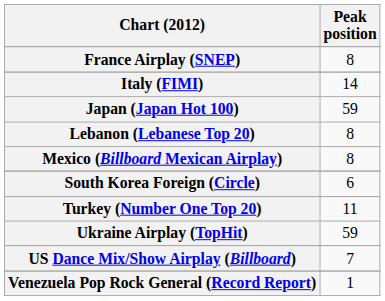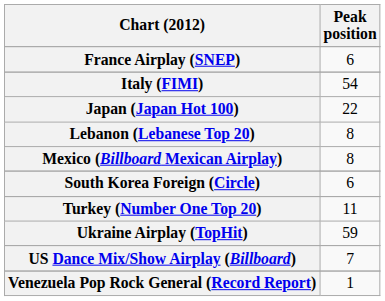 <table class="wikitable plainrowheaders sortable" style="text-align:center">
 <tr>
 <th scope="col">Chart (2012)</th>
 <th scope="col">Peak<br>position</th>
 </tr>
 <tr>
 </tr>
 <tr>
 </tr>
 <tr>
 </tr>
 <tr>
 </tr>
 <tr>
 </tr>
 <tr>
 </tr>
 <tr>
 </tr>
 <tr>
 </tr>
 <tr>
 </tr>
 <tr>
 </tr>
 <tr>
 </tr>
 <tr>
 </tr>
 <tr>
 <th scope="row">France Airplay (<a href='#'>SNEP</a>)</th>
-<td style="text-align:center;">8</td>
+<td style="text-align:center;">6</td>
 </tr>
 <tr>
 </tr>
 <tr>
 </tr>
 <tr>
 </tr>
 <tr>
 </tr>
 <tr>
 <th scope="row">Italy (<a href='#'>FIMI</a>)</th>
-<td style="text-align:center;">14</td>
+<td style="text-align:center;">54</td>
 </tr>
 <tr>
 <th scope="row">Japan (<a href='#'>Japan Hot 100</a>)</th>
-<td style="text-align:center;">59</td>
+<td style="text-align:center;">22</td>
 </tr>
 <tr>
 <th scope="row">Lebanon (<a href='#'>Lebanese Top 20</a>)</th>
 <td style="text-align:center;">8</td>
 </tr>
 <tr>
 <th scope="row">Mexico (<a href='#'><em>Billboard</em> Mexican Airplay</a>)</th>
 <td style="text-align:center;">8</td>
 </tr>
 <tr>
 </tr>
 <tr>
 </tr>
 <tr>
 </tr>
 <tr>
 </tr>
 <tr>
 </tr>
 <tr>
 <th scope="row">South Korea Foreign (<a href='#'>Circle</a>)</th>
 <td>6</td>
 </tr>
 <tr>
 </tr>
 <tr>
 </tr>
 <tr>
 <th scope="row">Turkey (<a href='#'>Number One Top 20</a>)</th>
 <td align="center">11</td>
 </tr>
 <tr>
 <th scope="row">Ukraine Airplay (<a href='#'>TopHit</a>)</th>
 <td>59</td>
 </tr>
 <tr>
 </tr>
 <tr>
 </tr>
 <tr>
 </tr>
 <tr>
 </tr>
 <tr>
 </tr>
 <tr>
 <th scope="row">US <a href='#'>Dance Mix/Show Airplay</a> (<em><a href='#'>Billboard</a></em>)</th>
 <td style="text-align:center;">7</td>
 </tr>
 <tr>
 </tr>
 <tr>
 </tr>
 <tr>
 <th scope="row">Venezuela Pop Rock General (<a href='#'>Record Report</a>)</th>
 <td style="text-align:center;">1</td>
 </tr>
 </table>
